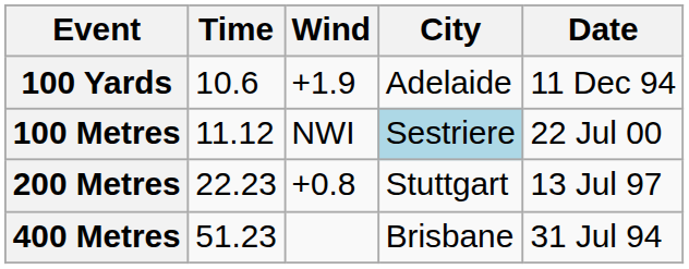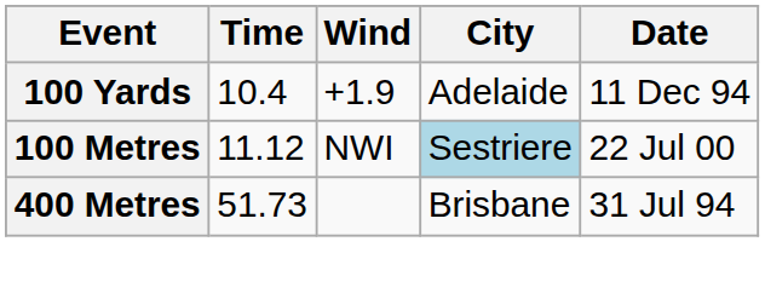 <table class="wikitable">
 <tr>
 <th>Event</th>
 <th>Time</th>
 <th>Wind</th>
 <th>City</th>
 <th>Date</th>
 </tr>
 <tr>
 <th>100 Yards</th>
-<td>10.6</td>
+<td>10.4</td>
 <td>+1.9</td>
 <td>Adelaide</td>
 <td>11 Dec 94</td>
 </tr>
 <tr>
 <th>100 Metres</th>
 <td>11.12</td>
 <td>NWI</td>
 <td style="background: lightblue;">Sestriere</td>
 <td>22 Jul 00</td>
 </tr>
 <tr>
-<th>200 Metres</th>
-<td>22.23</td>
-<td>+0.8</td>
-<td>Stuttgart</td>
-<td>13 Jul 97</td>
-</tr>
-<tr>
 <th>400 Metres</th>
-<td>51.23</td>
+<td>51.73</td>
 <td></td>
 <td>Brisbane</td>
 <td>31 Jul 94</td>
 </tr>
 </table>
